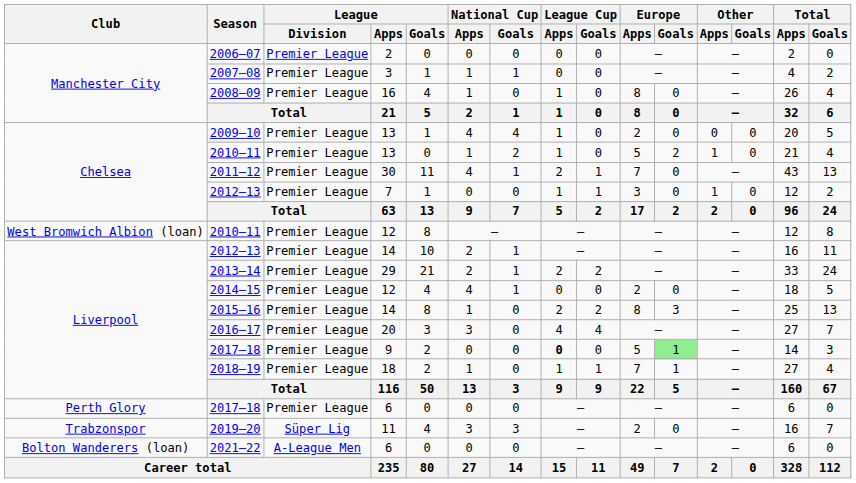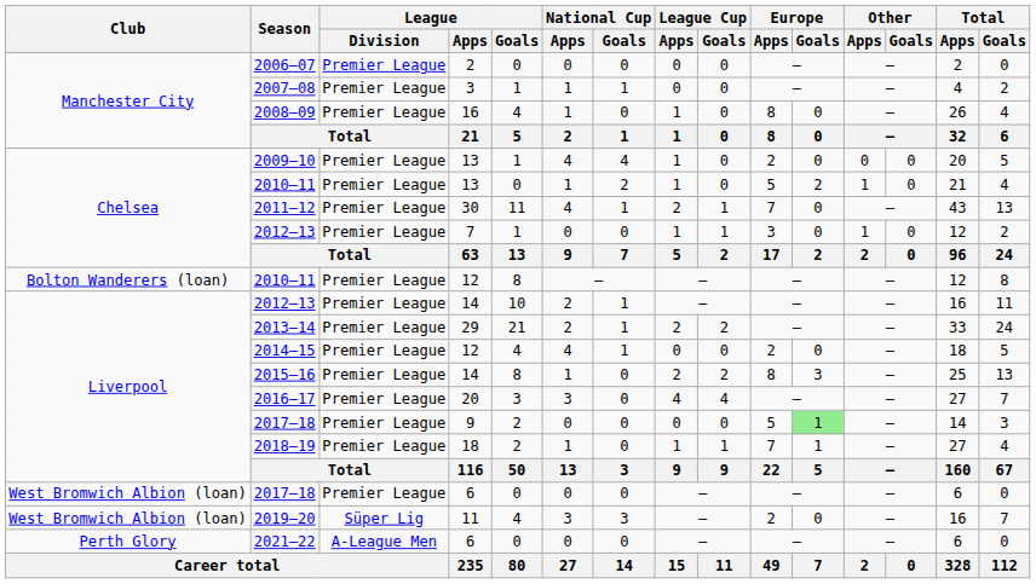 <table class="wikitable" style="text-align: center;">
 <tr>
 <th rowspan="2">Club</th>
 <th rowspan="2">Season</th>
 <th colspan="3">League</th>
 <th colspan="2">National Cup</th>
 <th colspan="2">League Cup</th>
 <th colspan="2">Europe</th>
 <th colspan="2">Other</th>
 <th colspan="2">Total</th>
 </tr>
 <tr>
 <th>Division</th>
 <th>Apps</th>
 <th>Goals</th>
 <th>Apps</th>
 <th>Goals</th>
 <th>Apps</th>
 <th>Goals</th>
 <th>Apps</th>
 <th>Goals</th>
 <th>Apps</th>
 <th>Goals</th>
 <th>Apps</th>
 <th>Goals</th>
 </tr>
 <tr>
 <td rowspan="4"><a href='#'>Manchester City</a></td>
 <td><a href='#'>2006–07</a></td>
 <td><a href='#'>Premier League</a></td>
 <td>2</td>
 <td>0</td>
 <td>0</td>
 <td>0</td>
 <td>0</td>
 <td>0</td>
 <td colspan="2">—</td>
 <td colspan="2">—</td>
 <td>2</td>
 <td>0</td>
 </tr>
 <tr>
 <td><a href='#'>2007–08</a></td>
 <td>Premier League</td>
 <td>3</td>
 <td>1</td>
 <td>1</td>
 <td>1</td>
 <td>0</td>
 <td>0</td>
 <td colspan="2">—</td>
 <td colspan="2">—</td>
 <td>4</td>
 <td>2</td>
 </tr>
 <tr>
 <td><a href='#'>2008–09</a></td>
 <td>Premier League</td>
 <td>16</td>
 <td>4</td>
 <td>1</td>
 <td>0</td>
 <td>1</td>
 <td>0</td>
 <td>8</td>
 <td>0</td>
 <td colspan="2">—</td>
 <td>26</td>
 <td>4</td>
 </tr>
 <tr>
 <th colspan="2">Total</th>
 <th>21</th>
 <th>5</th>
 <th>2</th>
 <th>1</th>
 <th>1</th>
 <th>0</th>
 <th>8</th>
 <th>0</th>
 <th colspan="2">—</th>
 <th>32</th>
 <th>6</th>
 </tr>
 <tr>
 <td rowspan="5"><a href='#'>Chelsea</a></td>
 <td><a href='#'>2009–10</a></td>
 <td>Premier League</td>
 <td>13</td>
 <td>1</td>
 <td>4</td>
 <td>4</td>
 <td>1</td>
 <td>0</td>
 <td>2</td>
 <td>0</td>
 <td>0</td>
 <td>0</td>
 <td>20</td>
 <td>5</td>
 </tr>
 <tr>
 <td><a href='#'>2010–11</a></td>
 <td>Premier League</td>
 <td>13</td>
 <td>0</td>
 <td>1</td>
 <td>2</td>
 <td>1</td>
 <td>0</td>
 <td>5</td>
 <td>2</td>
 <td>1</td>
 <td>0</td>
 <td>21</td>
 <td>4</td>
 </tr>
 <tr>
 <td><a href='#'>2011–12</a></td>
 <td>Premier League</td>
 <td>30</td>
 <td>11</td>
 <td>4</td>
 <td>1</td>
 <td>2</td>
 <td>1</td>
 <td>7</td>
 <td>0</td>
 <td colspan="2">—</td>
 <td>43</td>
 <td>13</td>
 </tr>
 <tr>
 <td><a href='#'>2012–13</a></td>
 <td>Premier League</td>
 <td>7</td>
 <td>1</td>
 <td>0</td>
 <td>0</td>
 <td>1</td>
 <td>1</td>
 <td>3</td>
 <td>0</td>
 <td>1</td>
 <td>0</td>
 <td>12</td>
 <td>2</td>
 </tr>
 <tr>
 <th colspan="2">Total</th>
 <th>63</th>
 <th>13</th>
 <th>9</th>
 <th>7</th>
 <th>5</th>
 <th>2</th>
 <th>17</th>
 <th>2</th>
 <th>2</th>
 <th>0</th>
 <th>96</th>
 <th>24</th>
 </tr>
 <tr>
-<td><a href='#'>West Bromwich Albion</a> (loan)</td>
+<td><a href='#'>Bolton Wanderers</a> (loan)</td>
 <td><a href='#'>2010–11</a></td>
 <td>Premier League</td>
 <td>12</td>
 <td>8</td>
 <td colspan="2">—</td>
 <td colspan="2">—</td>
 <td colspan="2">—</td>
 <td colspan="2">—</td>
 <td>12</td>
 <td>8</td>
 </tr>
 <tr>
 <td rowspan="8"><a href='#'>Liverpool</a></td>
 <td><a href='#'>2012–13</a></td>
 <td>Premier League</td>
 <td>14</td>
 <td>10</td>
 <td>2</td>
 <td>1</td>
 <td colspan="2">—</td>
 <td colspan="2">—</td>
 <td colspan="2">—</td>
 <td>16</td>
 <td>11</td>
 </tr>
 <tr>
 <td><a href='#'>2013–14</a></td>
 <td>Premier League</td>
 <td>29</td>
 <td>21</td>
 <td>2</td>
 <td>1</td>
 <td>2</td>
 <td>2</td>
 <td colspan="2">—</td>
 <td colspan="2">—</td>
 <td>33</td>
 <td>24</td>
 </tr>
 <tr>
 <td><a href='#'>2014–15</a></td>
 <td>Premier League</td>
 <td>12</td>
 <td>4</td>
 <td>4</td>
 <td>1</td>
 <td>0</td>
 <td>0</td>
 <td>2</td>
 <td>0</td>
 <td colspan="2">—</td>
 <td>18</td>
 <td>5</td>
 </tr>
 <tr>
 <td><a href='#'>2015–16</a></td>
 <td>Premier League</td>
 <td>14</td>
 <td>8</td>
 <td>1</td>
 <td>0</td>
 <td>2</td>
 <td>2</td>
 <td>8</td>
 <td>3</td>
 <td colspan="2">—</td>
 <td>25</td>
 <td>13</td>
 </tr>
 <tr>
 <td><a href='#'>2016–17</a></td>
 <td>Premier League</td>
 <td>20</td>
 <td>3</td>
 <td>3</td>
 <td>0</td>
 <td>4</td>
 <td>4</td>
 <td colspan="2">—</td>
 <td colspan="2">—</td>
 <td>27</td>
 <td>7</td>
 </tr>
 <tr>
 <td><a href='#'>2017–18</a></td>
 <td>Premier League</td>
 <td>9</td>
 <td>2</td>
 <td>0</td>
 <td>0</td>
-<td><strong>0</strong></td>
+<td>0</td>
 <td>0</td>
 <td>5</td>
 <td style="background: lightgreen;">1</td>
 <td colspan="2">—</td>
 <td>14</td>
 <td>3</td>
 </tr>
 <tr>
 <td><a href='#'>2018–19</a></td>
 <td>Premier League</td>
 <td>18</td>
 <td>2</td>
 <td>1</td>
 <td>0</td>
 <td>1</td>
 <td>1</td>
 <td>7</td>
 <td>1</td>
 <td colspan="2">—</td>
 <td>27</td>
 <td>4</td>
 </tr>
 <tr>
 <th colspan="2">Total</th>
 <th>116</th>
 <th>50</th>
 <th>13</th>
 <th>3</th>
 <th>9</th>
 <th>9</th>
 <th>22</th>
 <th>5</th>
 <th colspan="2">—</th>
 <th>160</th>
 <th>67</th>
 </tr>
 <tr>
-<td><a href='#'>Perth Glory</a></td>
+<td><a href='#'>West Bromwich Albion</a> (loan)</td>
 <td><a href='#'>2017–18</a></td>
 <td>Premier League</td>
 <td>6</td>
 <td>0</td>
 <td>0</td>
 <td>0</td>
 <td colspan="2">—</td>
 <td colspan="2">—</td>
 <td colspan="2">—</td>
 <td>6</td>
 <td>0</td>
 </tr>
 <tr>
-<td><a href='#'>Trabzonspor</a></td>
+<td><a href='#'>West Bromwich Albion</a> (loan)</td>
 <td><a href='#'>2019–20</a></td>
 <td><a href='#'>Süper Lig</a></td>
 <td>11</td>
 <td>4</td>
 <td>3</td>
 <td>3</td>
 <td colspan="2">—</td>
 <td>2</td>
 <td>0</td>
 <td colspan="2">—</td>
 <td>16</td>
 <td>7</td>
 </tr>
 <tr>
-<td><a href='#'>Bolton Wanderers</a> (loan)</td>
+<td><a href='#'>Perth Glory</a></td>
 <td><a href='#'>2021–22</a></td>
 <td><a href='#'>A-League Men</a></td>
 <td>6</td>
 <td>0</td>
 <td>0</td>
 <td>0</td>
 <td colspan="2">—</td>
 <td colspan="2">—</td>
 <td colspan="2">—</td>
 <td>6</td>
 <td>0</td>
 </tr>
 <tr>
 <th colspan="3">Career total</th>
 <th>235</th>
 <th>80</th>
 <th>27</th>
 <th>14</th>
 <th>15</th>
 <th>11</th>
 <th>49</th>
 <th>7</th>
 <th>2</th>
 <th>0</th>
 <th>328</th>
 <th>112</th>
 </tr>
 </table>
